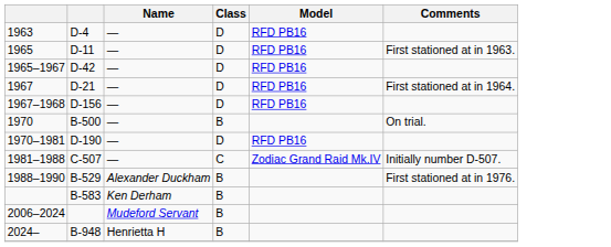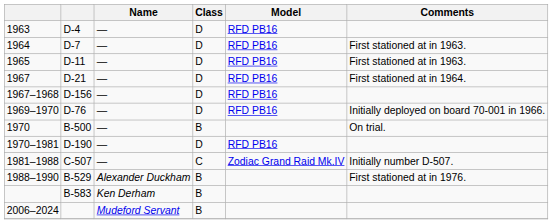 <table class="wikitable sortable">
 <tr>
 <th></th>
 <th></th>
 <th>Name</th>
 <th>Class</th>
 <th>Model</th>
 <th class=unsortable>Comments</th>
 </tr>
 <tr>
 <td>1963</td>
 <td>D-4</td>
 <td>—</td>
 <td>D</td>
 <td><a href='#'>RFD PB16</a></td>
 <td></td>
 </tr>
 <tr>
+<td>1964</td>
+<td>D-7</td>
+<td>—</td>
+<td>D</td>
+<td><a href='#'>RFD PB16</a></td>
+<td>First stationed at  in 1963.</td>
+</tr>
+<tr>
 <td>1965</td>
 <td>D-11</td>
 <td>—</td>
 <td>D</td>
 <td><a href='#'>RFD PB16</a></td>
 <td>First stationed at  in 1963.</td>
-</tr>
-<tr>
-<td>1965–1967</td>
-<td>D-42</td>
-<td>—</td>
-<td>D</td>
-<td><a href='#'>RFD PB16</a></td>
-<td></td>
 </tr>
 <tr>
 <td>1967</td>
 <td>D-21</td>
 <td>—</td>
 <td>D</td>
 <td><a href='#'>RFD PB16</a></td>
 <td>First stationed at  in 1964.</td>
 </tr>
 <tr>
 <td>1967–1968</td>
 <td>D-156</td>
 <td>—</td>
 <td>D</td>
 <td><a href='#'>RFD PB16</a></td>
 <td></td>
+</tr>
+<tr>
+<td>1969–1970</td>
+<td>D-76</td>
+<td>—</td>
+<td>D</td>
+<td><a href='#'>RFD PB16</a></td>
+<td>Initially deployed on board  70-001 in 1966.</td>
 </tr>
 <tr>
 <td>1970</td>
 <td>B-500</td>
 <td>—</td>
 <td>B</td>
 <td></td>
 <td>On trial.</td>
 </tr>
 <tr>
 <td>1970–1981</td>
 <td>D-190</td>
 <td>—</td>
 <td>D</td>
 <td><a href='#'>RFD PB16</a></td>
 <td></td>
 </tr>
 <tr>
 <td>1981–1988</td>
 <td>C-507</td>
 <td>—</td>
 <td>C</td>
 <td><a href='#'>Zodiac Grand Raid Mk.IV</a></td>
 <td>Initially number D-507.</td>
 </tr>
 <tr>
 <td>1988–1990</td>
 <td>B-529</td>
 <td><em>Alexander Duckham</em></td>
 <td>B</td>
 <td></td>
 <td>First stationed at  in 1976.</td>
 </tr>
 <tr>
 <td></td>
 <td>B-583</td>
 <td><em>Ken Derham</em></td>
 <td>B</td>
 <td></td>
 <td></td>
 </tr>
 <tr>
 <td>2006–2024</td>
 <td></td>
 <td><a href='#'><em>Mudeford Servant<br></em></a></td>
 <td>B</td>
 <td></td>
 <td></td>
 </tr>
 <tr>
-<td>2024–</td>
-<td>B-948</td>
-<td>Henrietta H<em></td>
-<td>B</td>
-<td></td>
-<td></td>
-</tr>
-<tr>
 </tr>
 </table>
